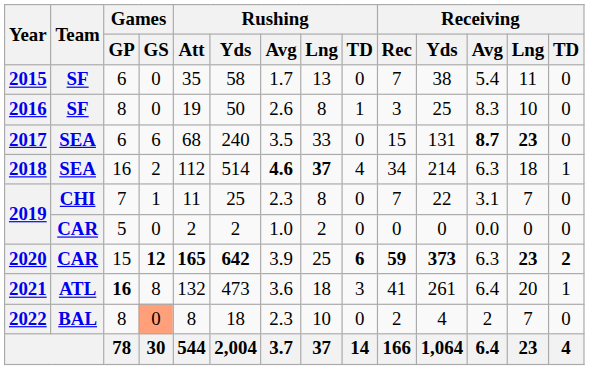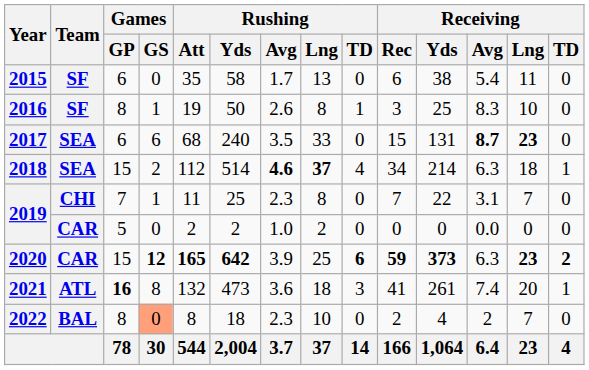 <table class="wikitable" style="text-align:center;">
 <tr>
 <th rowspan="2">Year</th>
 <th rowspan="2">Team</th>
 <th colspan="2">Games</th>
 <th colspan="5">Rushing</th>
 <th colspan="5">Receiving</th>
 </tr>
 <tr>
 <th>GP</th>
 <th>GS</th>
 <th>Att</th>
 <th>Yds</th>
 <th>Avg</th>
 <th>Lng</th>
 <th>TD</th>
 <th>Rec</th>
 <th>Yds</th>
 <th>Avg</th>
 <th>Lng</th>
 <th>TD</th>
 </tr>
 <tr>
 <th><a href='#'>2015</a></th>
 <th><a href='#'>SF</a></th>
 <td>6</td>
 <td>0</td>
 <td>35</td>
 <td>58</td>
 <td>1.7</td>
 <td>13</td>
 <td>0</td>
-<td>7</td>
+<td>6</td>
 <td>38</td>
 <td>5.4</td>
 <td>11</td>
 <td>0</td>
 </tr>
 <tr>
 <th><a href='#'>2016</a></th>
 <th><a href='#'>SF</a></th>
 <td>8</td>
-<td>0</td>
+<td>1</td>
 <td>19</td>
 <td>50</td>
 <td>2.6</td>
 <td>8</td>
 <td>1</td>
 <td>3</td>
 <td>25</td>
 <td>8.3</td>
 <td>10</td>
 <td>0</td>
 </tr>
 <tr>
 <th><a href='#'>2017</a></th>
 <th><a href='#'>SEA</a></th>
 <td>6</td>
 <td>6</td>
 <td>68</td>
 <td>240</td>
 <td>3.5</td>
 <td>33</td>
 <td>0</td>
 <td>15</td>
 <td>131</td>
 <td><strong>8.7</strong></td>
 <td><strong>23</strong></td>
 <td>0</td>
 </tr>
 <tr>
 <th><a href='#'>2018</a></th>
 <th><a href='#'>SEA</a></th>
-<td>16</td>
+<td>15</td>
 <td>2</td>
 <td>112</td>
 <td>514</td>
 <td><strong>4.6</strong></td>
 <td><strong>37</strong></td>
 <td>4</td>
 <td>34</td>
 <td>214</td>
 <td>6.3</td>
 <td>18</td>
 <td>1</td>
 </tr>
 <tr>
 <th rowspan="2"><a href='#'>2019</a></th>
 <th><a href='#'>CHI</a></th>
 <td>7</td>
 <td>1</td>
 <td>11</td>
 <td>25</td>
 <td>2.3</td>
 <td>8</td>
 <td>0</td>
 <td>7</td>
 <td>22</td>
 <td>3.1</td>
 <td>7</td>
 <td>0</td>
 </tr>
 <tr>
 <th><a href='#'>CAR</a></th>
 <td>5</td>
 <td>0</td>
 <td>2</td>
 <td>2</td>
 <td>1.0</td>
 <td>2</td>
 <td>0</td>
 <td>0</td>
 <td>0</td>
 <td>0.0</td>
 <td>0</td>
 <td>0</td>
 </tr>
 <tr>
 <th><a href='#'>2020</a></th>
 <th><a href='#'>CAR</a></th>
 <td>15</td>
 <td><strong>12</strong></td>
 <td><strong>165</strong></td>
 <td><strong>642</strong></td>
 <td>3.9</td>
 <td>25</td>
 <td><strong>6</strong></td>
 <td><strong>59</strong></td>
 <td><strong>373</strong></td>
 <td>6.3</td>
 <td><strong>23</strong></td>
 <td><strong>2</strong></td>
 </tr>
 <tr>
 <th><a href='#'>2021</a></th>
 <th><a href='#'>ATL</a></th>
 <td><strong>16</strong></td>
 <td>8</td>
 <td>132</td>
 <td>473</td>
 <td>3.6</td>
 <td>18</td>
 <td>3</td>
 <td>41</td>
 <td>261</td>
-<td>6.4</td>
+<td>7.4</td>
 <td>20</td>
 <td>1</td>
 </tr>
 <tr>
 <th><a href='#'>2022</a></th>
 <th><a href='#'>BAL</a></th>
 <td>8</td>
 <td style="background: lightsalmon;">0</td>
 <td>8</td>
 <td>18</td>
 <td>2.3</td>
 <td>10</td>
 <td>0</td>
 <td>2</td>
 <td>4</td>
 <td>2</td>
 <td>7</td>
 <td>0</td>
 </tr>
 <tr>
 <th colspan="2"></th>
 <th>78</th>
 <th>30</th>
 <th>544</th>
 <th>2,004</th>
 <th>3.7</th>
 <th>37</th>
 <th>14</th>
 <th>166</th>
 <th>1,064</th>
 <th>6.4</th>
 <th>23</th>
 <th>4</th>
 </tr>
 </table>
